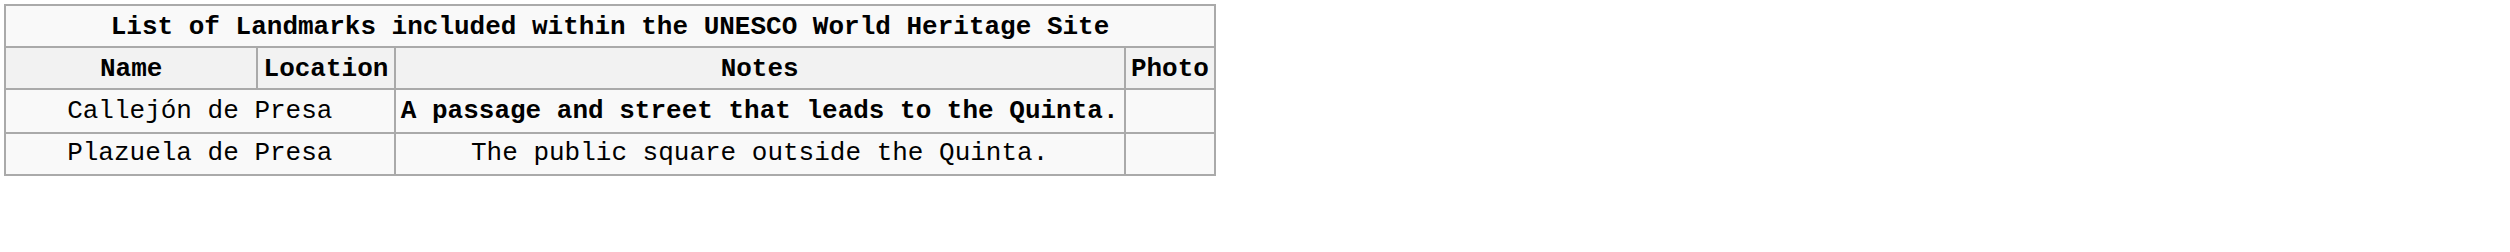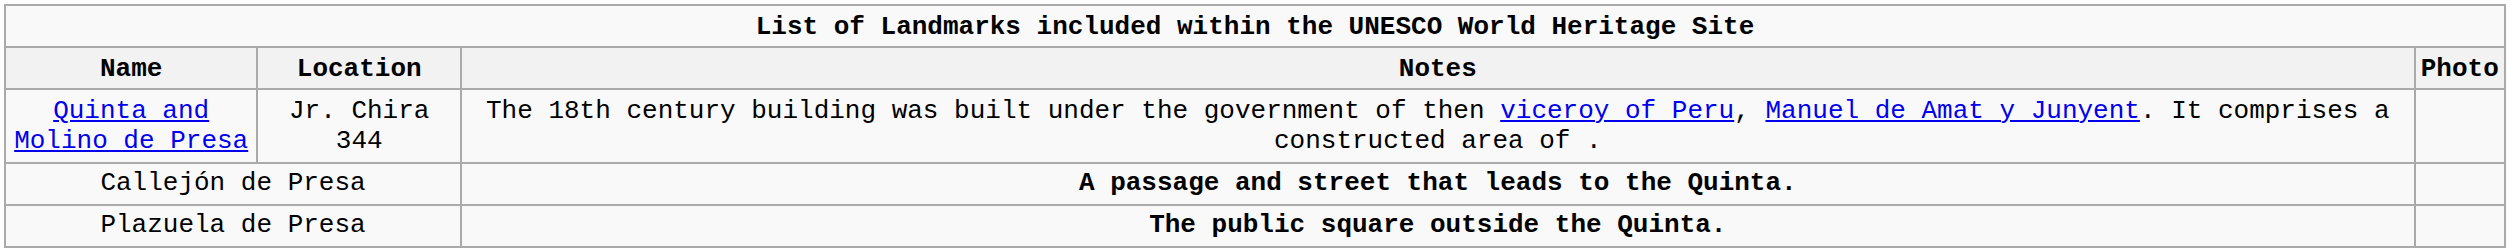 <table class="wikitable sortable mw-collapsible mw-collapsed" style="text-align:center" style="width:95%">
 <tr>
 <td colspan=4><div><strong>List of Landmarks included within the UNESCO World Heritage Site</strong></div></td>
 </tr>
 <tr>
 <th style="width:120px;">Name</th>
 <th>Location</th>
 <th>Notes</th>
 <th>Photo</th>
 </tr>
 <tr>
+<td><a href='#'>Quinta and Molino de Presa</a></td>
+<td>Jr. Chira 344</td>
+<td>The 18th century building was built under the government of then <a href='#'>viceroy of Peru</a>, <a href='#'>Manuel de Amat y Junyent</a>. It comprises a constructed area of .</td>
+<td></td>
+</tr>
+<tr>
 <td colspan=2>Callejón de Presa</td>
 <td><strong>A passage and street that leads to the Quinta.</strong></td>
 <td></td>
 </tr>
 <tr>
 </tr>
 <tr>
 <td colspan=2>Plazuela de Presa</td>
-<td>The public square outside the Quinta.</td>
+<td><strong>The public square outside the Quinta.</strong></td>
 <td></td>
 </tr>
 <tr>
 </tr>
 </table>
